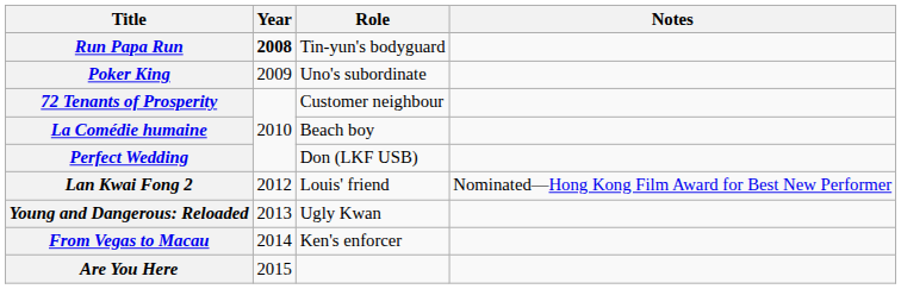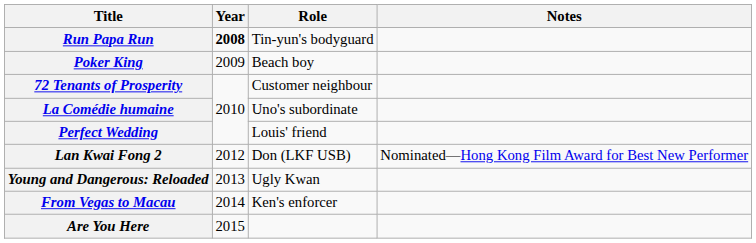 <table class="wikitable plainrowheaders sortable">
 <tr>
 <th scope="col">Title</th>
 <th scope="col">Year</th>
 <th scope="col">Role</th>
 <th scope="col" class="unsortable">Notes</th>
 </tr>
 <tr>
 <th scope="row"><em><a href='#'>Run Papa Run</a></em></th>
 <td><strong>2008</strong></td>
 <td>Tin-yun's bodyguard</td>
 <td></td>
 </tr>
 <tr>
 <th scope="row"><em><a href='#'>Poker King</a></em></th>
 <td>2009</td>
-<td>Uno's subordinate</td>
+<td>Beach boy</td>
 <td></td>
 </tr>
 <tr>
 <th scope="row"><em><a href='#'>72 Tenants of Prosperity</a></em></th>
 <td rowspan="3">2010</td>
 <td>Customer neighbour</td>
 <td></td>
 </tr>
 <tr>
 <th scope="row"><em><a href='#'>La Comédie humaine</a></em></th>
-<td>Beach boy</td>
+<td>Uno's subordinate</td>
 <td></td>
 </tr>
 <tr>
 <th scope="row"><em><a href='#'>Perfect Wedding</a></em></th>
-<td>Don (LKF USB)</td>
+<td>Louis' friend</td>
 <td></td>
 </tr>
 <tr>
 <th scope="row"><em>Lan Kwai Fong 2</em></th>
 <td>2012</td>
-<td>Louis' friend</td>
+<td>Don (LKF USB)</td>
 <td>Nominated—<a href='#'>Hong Kong Film Award for Best New Performer</a></td>
 </tr>
 <tr>
 <th scope="row"><em>Young and Dangerous: Reloaded</em></th>
 <td>2013</td>
 <td>Ugly Kwan</td>
 <td></td>
 </tr>
 <tr>
 <th scope="row"><em><a href='#'>From Vegas to Macau</a></em></th>
 <td>2014</td>
 <td>Ken's enforcer</td>
 <td></td>
 </tr>
 <tr>
 <th scope="row"><em>Are You Here</em></th>
 <td>2015</td>
 <td></td>
 <td></td>
 </tr>
 </table>
